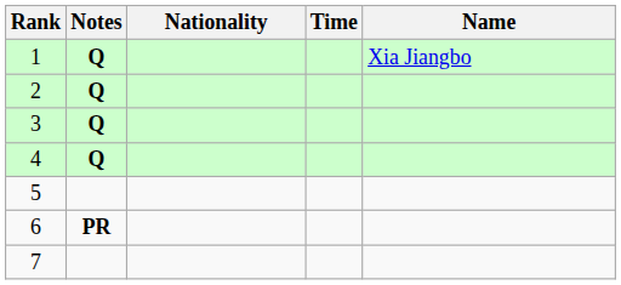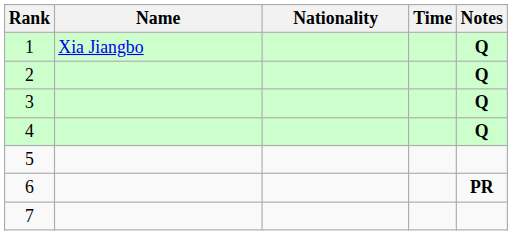 <table class="wikitable sortable" style="text-align:center">
 <tr>
 <th>Rank</th>
-<th>Notes</th>
+<th style="width:180px">Name</th>
 <th style="width:125px">Nationality</th>
 <th>Time</th>
-<th style="width:180px">Name</th>
+<th>Notes</th>
 </tr>
 <tr style="background:#cfc;">
 <td>1</td>
-<td><strong>Q</strong></td>
+<td style="text-align:left;"><a href='#'>Xia Jiangbo</a></td>
 <td style="text-align:left;"></td>
 <td></td>
-<td style="text-align:left;"><a href='#'>Xia Jiangbo</a></td>
+<td><strong>Q</strong></td>
 </tr>
 <tr style="background:#cfc;">
 <td>2</td>
-<td><strong>Q</strong></td>
+<td style="text-align:left;"></td>
 <td style="text-align:left;"></td>
 <td></td>
-<td style="text-align:left;"></td>
+<td><strong>Q</strong></td>
 </tr>
 <tr style="background:#cfc;">
 <td>3</td>
-<td><strong>Q</strong></td>
+<td style="text-align:left;"></td>
 <td style="text-align:left;"></td>
 <td></td>
-<td style="text-align:left;"></td>
+<td><strong>Q</strong></td>
 </tr>
 <tr style="background:#cfc;">
 <td>4</td>
-<td><strong>Q</strong></td>
+<td style="text-align:left;"></td>
 <td style="text-align:left;"></td>
 <td></td>
-<td style="text-align:left;"></td>
+<td><strong>Q</strong></td>
 </tr>
 <tr>
 <td>5</td>
-<td></td>
+<td style="text-align:left;"></td>
 <td style="text-align:left;"></td>
 <td></td>
-<td style="text-align:left;"></td>
+<td></td>
 </tr>
 <tr>
 <td>6</td>
-<td><strong>PR</strong></td>
+<td style="text-align:left;"></td>
 <td style="text-align:left;"></td>
 <td></td>
-<td style="text-align:left;"></td>
+<td><strong>PR</strong></td>
 </tr>
 <tr>
 <td>7</td>
-<td></td>
+<td style="text-align:left;"></td>
 <td style="text-align:left;"></td>
 <td></td>
-<td style="text-align:left;"></td>
+<td></td>
 </tr>
 </table>
